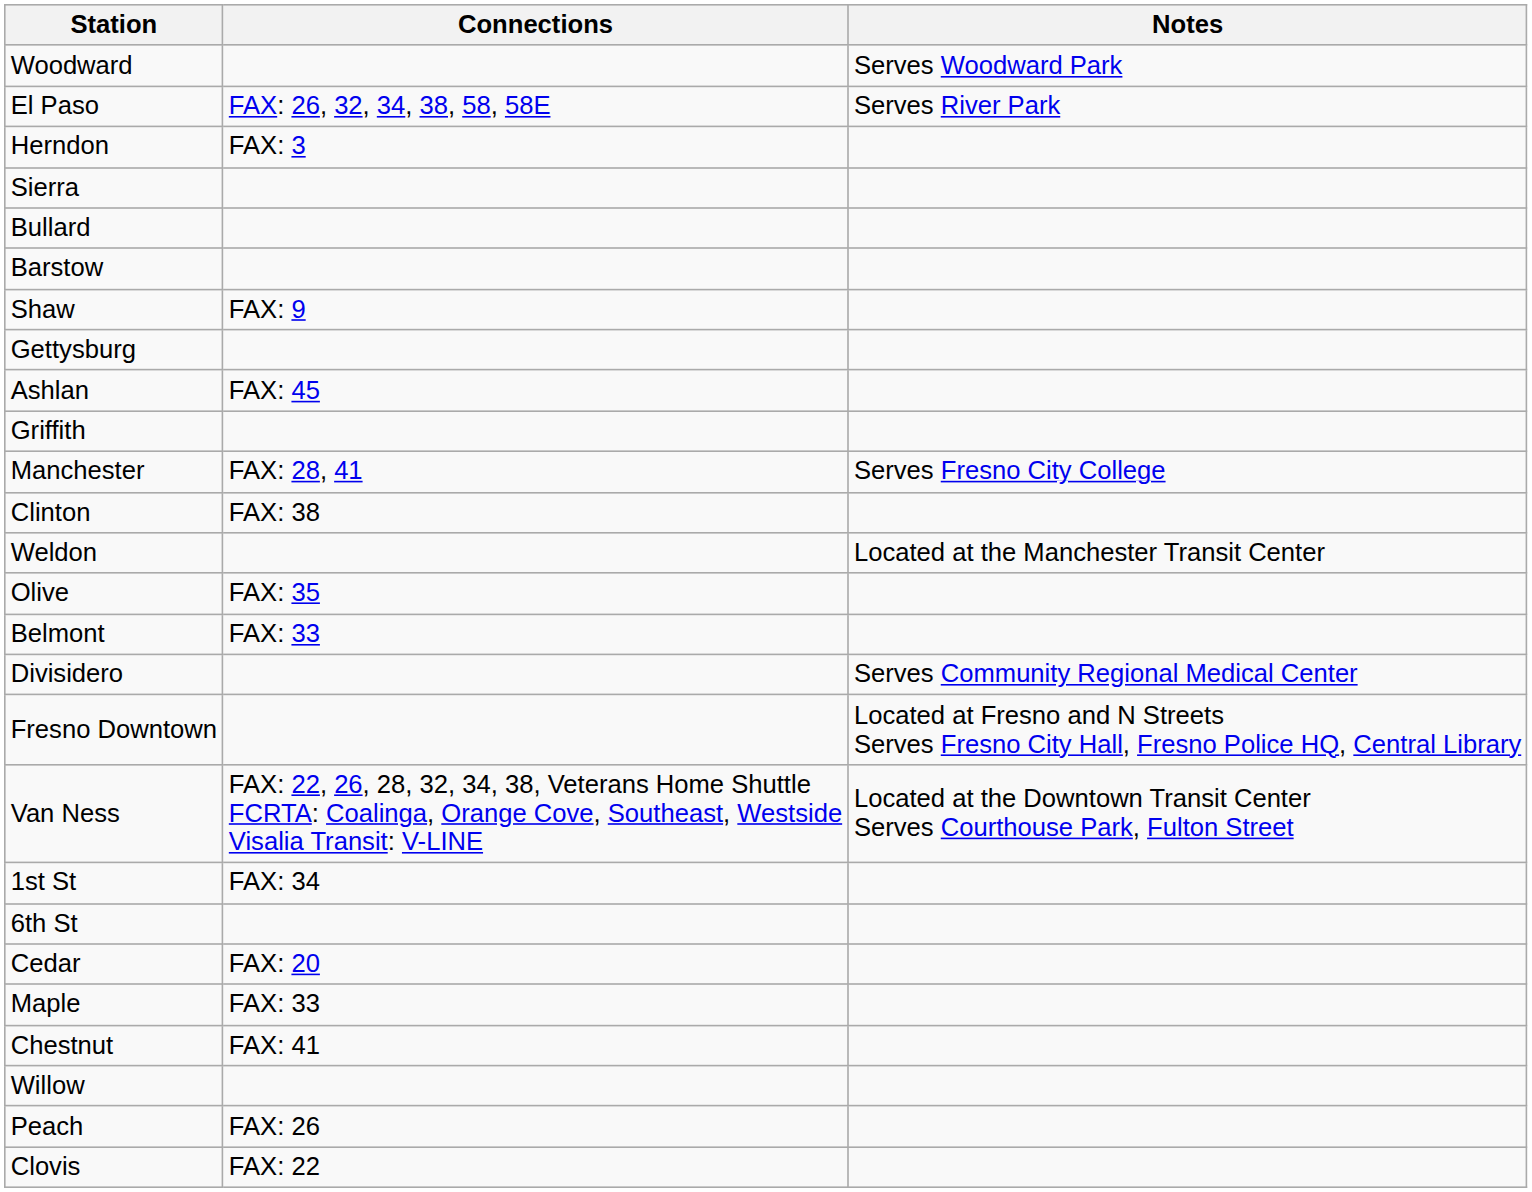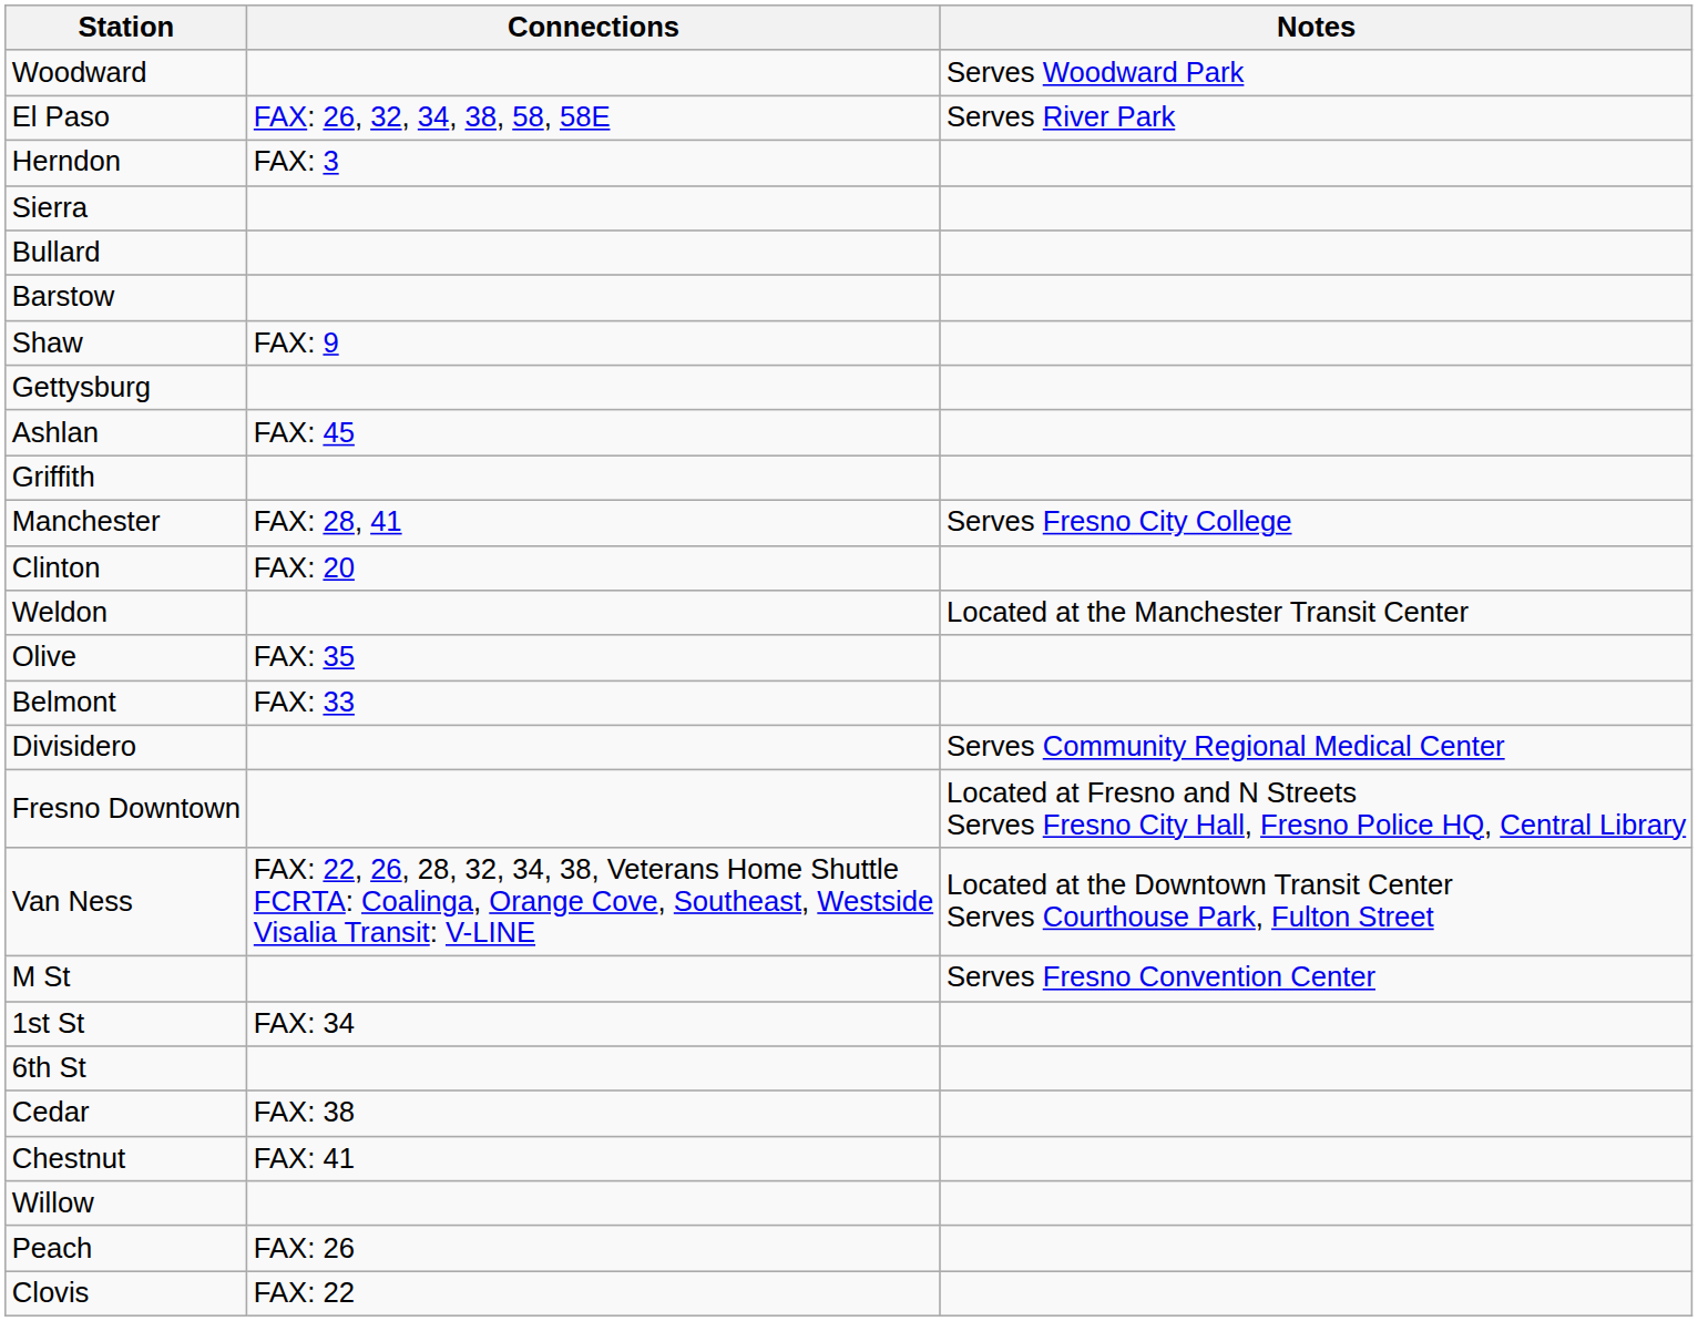 <table class="wikitable">
 <tr>
 <th>Station</th>
 <th>Connections</th>
 <th>Notes</th>
 </tr>
 <tr>
 <td>Woodward</td>
 <td></td>
 <td>Serves <a href='#'>Woodward Park</a></td>
 </tr>
 <tr>
 <td>El Paso</td>
 <td> <a href='#'>FAX</a>: <a href='#'>26</a>, <a href='#'>32</a>, <a href='#'>34</a>, <a href='#'>38</a>, <a href='#'>58</a>, <a href='#'>58E</a></td>
 <td>Serves <a href='#'>River Park</a></td>
 </tr>
 <tr>
 <td>Herndon</td>
 <td> FAX: <a href='#'>3</a></td>
 <td></td>
 </tr>
 <tr>
 <td>Sierra</td>
 <td></td>
 <td></td>
 </tr>
 <tr>
 <td>Bullard</td>
 <td></td>
 <td></td>
 </tr>
 <tr>
 <td>Barstow</td>
 <td></td>
 <td></td>
 </tr>
 <tr>
 <td>Shaw</td>
 <td> FAX: <a href='#'>9</a></td>
 <td></td>
 </tr>
 <tr>
 <td>Gettysburg</td>
 <td></td>
 <td></td>
 </tr>
 <tr>
 <td>Ashlan</td>
 <td> FAX: <a href='#'>45</a></td>
 <td></td>
 </tr>
 <tr>
 <td>Griffith</td>
 <td></td>
 <td></td>
 </tr>
 <tr>
 <td>Manchester</td>
 <td> FAX: <a href='#'>28</a>, <a href='#'>41</a></td>
 <td>Serves <a href='#'>Fresno City College</a></td>
 </tr>
 <tr>
 <td>Clinton</td>
-<td> FAX: 38</td>
+<td> FAX: <a href='#'>20</a></td>
 <td></td>
 </tr>
 <tr>
 <td>Weldon</td>
 <td></td>
 <td>Located at the Manchester Transit Center</td>
 </tr>
 <tr>
 <td>Olive</td>
 <td> FAX: <a href='#'>35</a></td>
 <td></td>
 </tr>
 <tr>
 <td>Belmont</td>
 <td> FAX: <a href='#'>33</a></td>
 <td></td>
 </tr>
 <tr>
 <td>Divisidero</td>
 <td></td>
 <td>Serves <a href='#'>Community Regional Medical Center</a></td>
 </tr>
 <tr>
 <td>Fresno Downtown</td>
 <td></td>
 <td>Located at Fresno and N Streets<br>Serves <a href='#'>Fresno City Hall</a>, <a href='#'>Fresno Police HQ</a>, <a href='#'>Central Library</a></td>
 </tr>
 <tr>
 <td>Van Ness</td>
 <td> FAX: <a href='#'>22</a>, <a href='#'>26</a>, 28, 32, 34, 38, Veterans Home Shuttle<br> <a href='#'>FCRTA</a>: <a href='#'>Coalinga</a>, <a href='#'>Orange Cove</a>, <a href='#'>Southeast</a>, <a href='#'>Westside</a><br> <a href='#'>Visalia Transit</a>: <a href='#'>V-LINE</a></td>
 <td>Located at the Downtown Transit Center<br> Serves <a href='#'>Courthouse Park</a>, <a href='#'>Fulton Street</a></td>
 </tr>
 <tr>
+<td>M St</td>
+<td></td>
+<td>Serves <a href='#'>Fresno Convention Center</a></td>
+</tr>
+<tr>
 <td>1st St</td>
 <td> FAX: 34</td>
 <td></td>
 </tr>
 <tr>
 <td>6th St</td>
 <td></td>
 <td></td>
 </tr>
 <tr>
 <td>Cedar</td>
-<td> FAX: <a href='#'>20</a></td>
-<td></td>
-</tr>
-<tr>
-<td>Maple</td>
-<td> FAX: 33</td>
+<td> FAX: 38</td>
 <td></td>
 </tr>
 <tr>
 <td>Chestnut</td>
 <td> FAX: 41</td>
 <td></td>
 </tr>
 <tr>
 <td>Willow</td>
 <td></td>
 <td></td>
 </tr>
 <tr>
 <td>Peach</td>
 <td> FAX: 26</td>
 <td></td>
 </tr>
 <tr>
 <td>Clovis</td>
 <td> FAX: 22</td>
 <td></td>
 </tr>
 </table>
